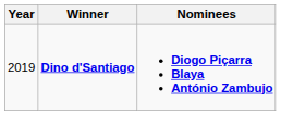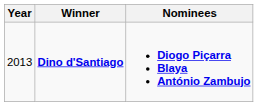 <table class="wikitable sortable">
 <tr>
 <th>Year</th>
 <th>Winner</th>
 <th>Nominees</th>
 </tr>
 <tr>
-<td align="center">2019</td>
+<td align="center">2013</td>
 <td align="center"><strong><a href='#'>Dino d'Santiago</a></strong></td>
 <td><strong><br><ul><li><a href='#'>Diogo Piçarra</a></li><li><a href='#'>Blaya</a></li><li><a href='#'>António Zambujo</a></li></ul></strong></td>
 </tr>
 </table>
